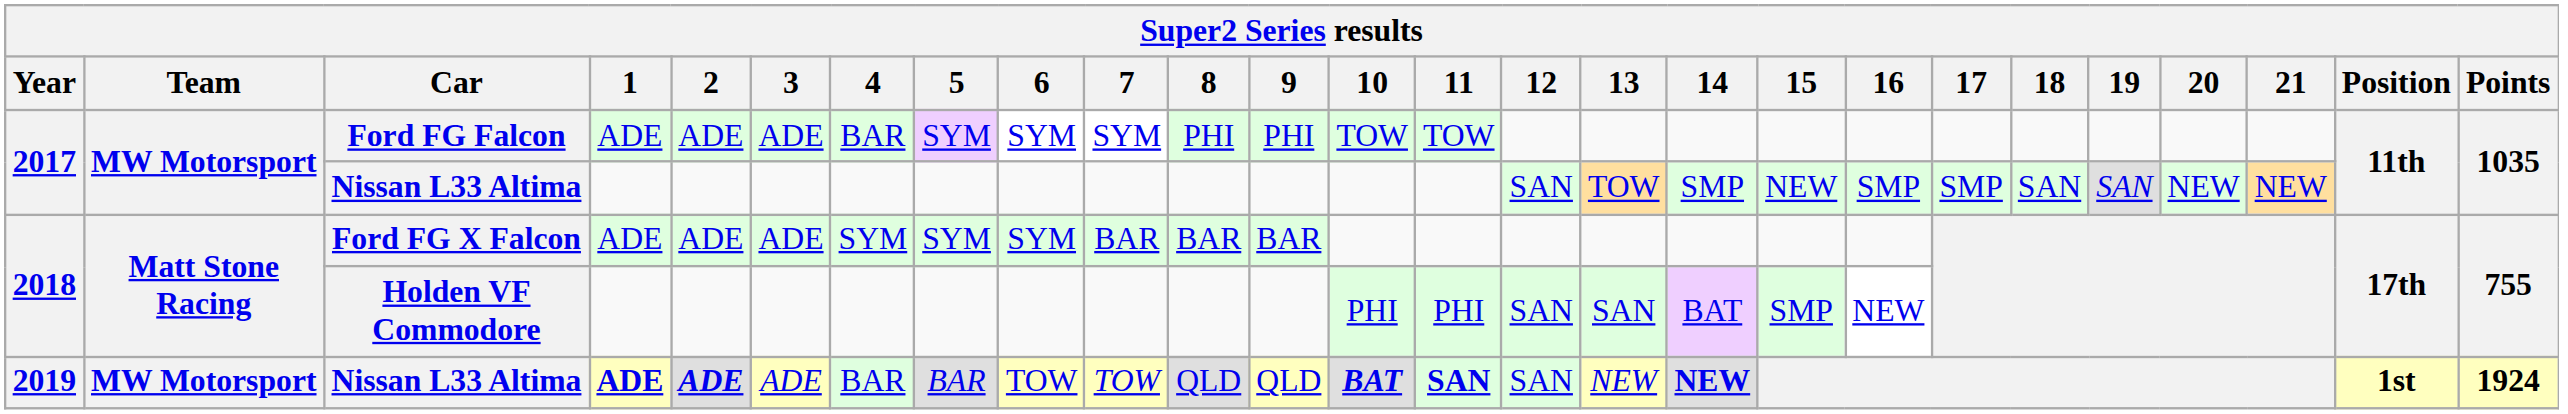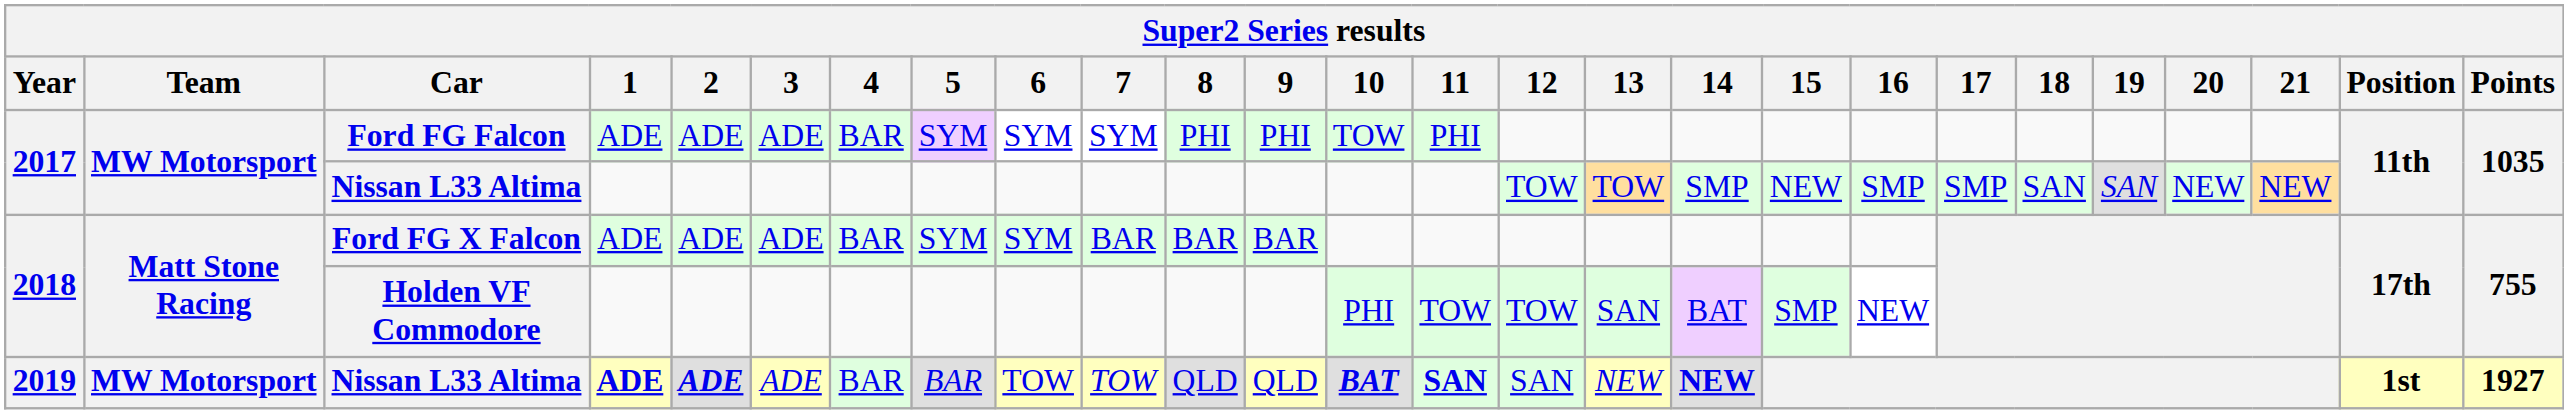 <table class="wikitable" style="text-align:center; font-size:85%">
 <tr>
 <th colspan=45><a href='#'>Super2 Series</a> results</th>
 </tr>
 <tr>
 <th>Year</th>
 <th>Team</th>
 <th>Car</th>
 <th>1</th>
 <th>2</th>
 <th>3</th>
 <th>4</th>
 <th>5</th>
 <th>6</th>
 <th>7</th>
 <th>8</th>
 <th>9</th>
 <th>10</th>
 <th>11</th>
 <th>12</th>
 <th>13</th>
 <th>14</th>
 <th>15</th>
 <th>16</th>
 <th>17</th>
 <th>18</th>
 <th>19</th>
 <th>20</th>
 <th>21</th>
 <th>Position</th>
 <th>Points</th>
 </tr>
 <tr>
 <th rowspan=2><a href='#'>2017</a></th>
 <th rowspan=2><a href='#'>MW Motorsport</a></th>
 <th><a href='#'>Ford FG Falcon</a></th>
 <td style="background: #dfffdf"><a href='#'>ADE</a><br></td>
 <td style="background: #dfffdf"><a href='#'>ADE</a><br></td>
 <td style="background: #dfffdf"><a href='#'>ADE</a><br></td>
 <td style="background: #dfffdf"><a href='#'>BAR</a><br></td>
 <td style="background: #efcfff"><a href='#'>SYM</a><br></td>
 <td style="background: #ffffff"><a href='#'>SYM</a><br></td>
 <td style="background: #ffffff"><a href='#'>SYM</a><br></td>
 <td style="background: #dfffdf"><a href='#'>PHI</a><br></td>
 <td style="background: #dfffdf"><a href='#'>PHI</a><br></td>
 <td style="background: #dfffdf"><a href='#'>TOW</a><br></td>
-<td style="background: #dfffdf"><a href='#'>TOW</a><br></td>
+<td style="background: #dfffdf"><a href='#'>PHI</a><br></td>
 <td></td>
 <td></td>
 <td></td>
 <td></td>
 <td></td>
 <td></td>
 <td></td>
 <td></td>
 <td></td>
 <td></td>
 <th rowspan=2>11th</th>
 <th rowspan=2>1035</th>
 </tr>
 <tr>
 <th><a href='#'>Nissan L33 Altima</a></th>
 <td></td>
 <td></td>
 <td></td>
 <td></td>
 <td></td>
 <td></td>
 <td></td>
 <td></td>
 <td></td>
 <td></td>
 <td></td>
-<td style="background: #dfffdf"><a href='#'>SAN</a><br></td>
+<td style="background: #dfffdf"><a href='#'>TOW</a><br></td>
 <td style="background: #ffdf9f"><a href='#'>TOW</a><br></td>
 <td style="background: #dfffdf"><a href='#'>SMP</a><br></td>
 <td style="background: #dfffdf"><a href='#'>NEW</a><br></td>
 <td style="background: #dfffdf"><a href='#'>SMP</a><br></td>
 <td style="background: #dfffdf"><a href='#'>SMP</a><br></td>
 <td style="background: #dfffdf"><a href='#'>SAN</a><br></td>
 <td style="background: #dfdfdf"><em><a href='#'>SAN</a><br></em></td>
 <td style="background: #dfffdf"><a href='#'>NEW</a><br></td>
 <td style="background: #ffdf9f"><a href='#'>NEW</a><br></td>
 </tr>
 <tr>
 <th rowspan=2><a href='#'>2018</a></th>
 <th rowspan=2><a href='#'>Matt Stone Racing</a></th>
 <th><a href='#'>Ford FG X Falcon</a></th>
 <td style="background: #dfffdf"><a href='#'>ADE</a><br></td>
 <td style="background: #dfffdf"><a href='#'>ADE</a><br></td>
 <td style="background: #dfffdf"><a href='#'>ADE</a><br></td>
-<td style="background: #dfffdf"><a href='#'>SYM</a><br></td>
+<td style="background: #dfffdf"><a href='#'>BAR</a><br></td>
 <td style="background: #dfffdf"><a href='#'>SYM</a><br></td>
 <td style="background: #dfffdf"><a href='#'>SYM</a><br></td>
 <td style="background: #dfffdf"><a href='#'>BAR</a><br></td>
 <td style="background: #dfffdf"><a href='#'>BAR</a><br></td>
 <td style="background: #dfffdf"><a href='#'>BAR</a><br></td>
 <td></td>
 <td></td>
 <td></td>
 <td></td>
 <td></td>
 <td></td>
 <td></td>
 <th colspan=5 rowspan=2></th>
 <th rowspan=2>17th</th>
 <th rowspan=2>755</th>
 </tr>
 <tr>
 <th><a href='#'>Holden VF Commodore</a></th>
 <td></td>
 <td></td>
 <td></td>
 <td></td>
 <td></td>
 <td></td>
 <td></td>
 <td></td>
 <td></td>
 <td style="background: #dfffdf"><a href='#'>PHI</a><br></td>
-<td style="background: #dfffdf"><a href='#'>PHI</a><br></td>
-<td style="background: #dfffdf"><a href='#'>SAN</a><br></td>
+<td style="background: #dfffdf"><a href='#'>TOW</a><br></td>
+<td style="background: #dfffdf"><a href='#'>TOW</a><br></td>
 <td style="background: #dfffdf"><a href='#'>SAN</a><br></td>
 <td style="background: #efcfff"><a href='#'>BAT</a><br></td>
 <td style="background: #dfffdf"><a href='#'>SMP</a><br></td>
 <td style="background: #ffffff"><a href='#'>NEW</a><br></td>
 </tr>
 <tr>
 <th><a href='#'>2019</a></th>
 <th nowrap><a href='#'>MW Motorsport</a></th>
 <th nowrap><a href='#'>Nissan L33 Altima</a></th>
 <td style="background: #ffffbf"><strong><a href='#'>ADE</a><br></strong></td>
 <td style="background: #dfdfdf"><strong><em><a href='#'>ADE</a><br></em></strong></td>
 <td style="background: #ffffbf"><em><a href='#'>ADE</a><br></em></td>
 <td style="background: #dfffdf"><a href='#'>BAR</a><br></td>
 <td style="background: #dfdfdf"><em><a href='#'>BAR</a><br></em></td>
 <td style="background: #ffffbf"><a href='#'>TOW</a><br></td>
 <td style="background: #ffffbf"><em><a href='#'>TOW</a><br></em></td>
 <td style="background: #dfdfdf"><a href='#'>QLD</a><br></td>
 <td style="background: #ffffbf"><a href='#'>QLD</a><br></td>
 <td style="background: #dfdfdf"><strong><em><a href='#'>BAT</a><br></em></strong></td>
 <td style="background: #dfffdf"><strong><a href='#'>SAN</a><br></strong></td>
 <td style="background: #dfffdf"><a href='#'>SAN</a><br></td>
 <td style="background: #ffffbf"><em><a href='#'>NEW</a><br></em></td>
 <td style="background: #dfdfdf"><strong><a href='#'>NEW</a><br></strong></td>
 <th colspan=7></th>
 <th style=background:#ffffbf>1st</th>
-<th style=background:#ffffbf>1924</th>
+<th style=background:#ffffbf>1927</th>
 </tr>
 </table>
